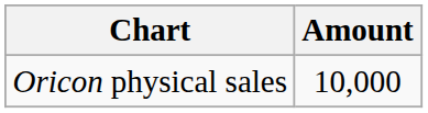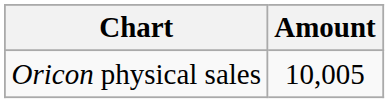 <table class="wikitable">
 <tr>
 <th>Chart</th>
 <th>Amount</th>
 </tr>
 <tr>
 <td><em>Oricon</em> physical sales</td>
-<td align="center">10,000</td>
+<td align="center">10,005</td>
 </tr>
 </table>
